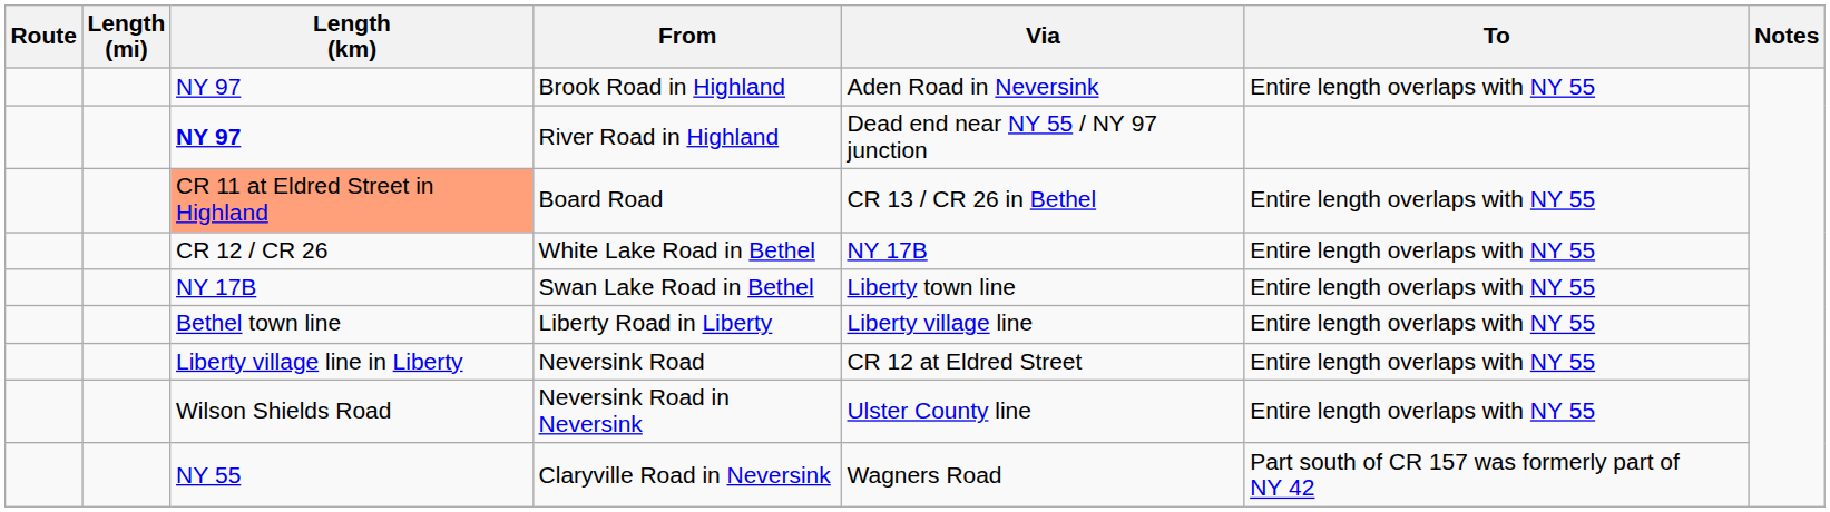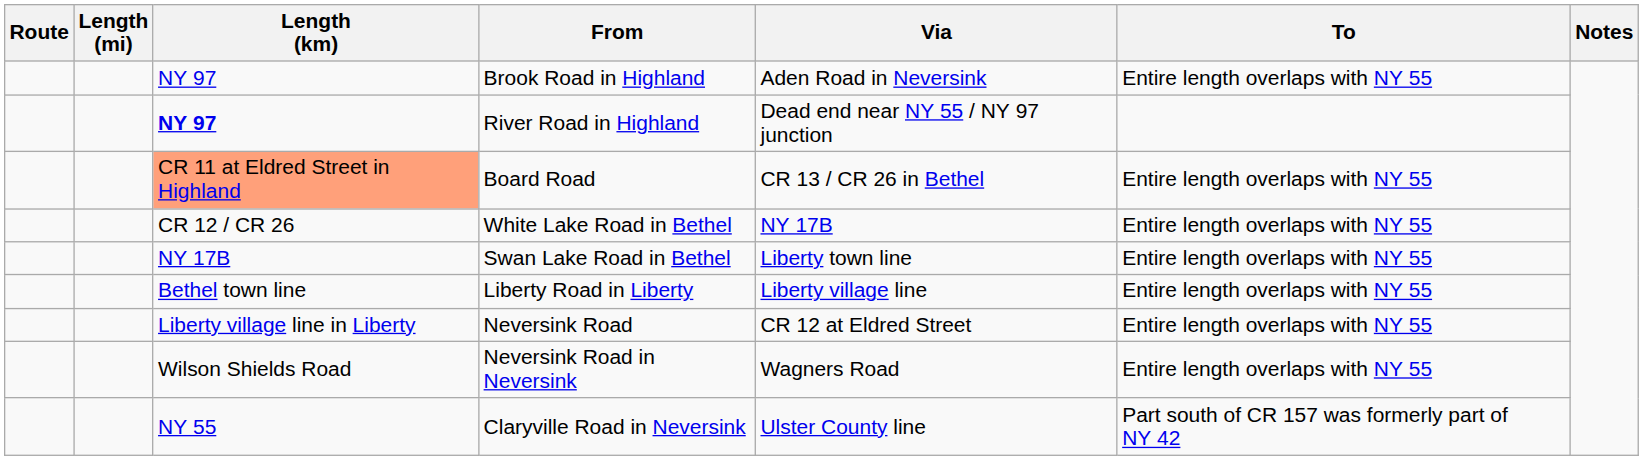 <table class="wikitable sortable">
 <tr>
 <th>Route</th>
 <th>Length<br>(mi)</th>
 <th>Length<br>(km)</th>
 <th class="unsortable">From</th>
 <th class="unsortable">Via</th>
 <th class="unsortable">To</th>
 <th class="unsortable">Notes</th>
 </tr>
 <tr>
 <td id="11"></td>
 <td></td>
 <td><a href='#'>NY&nbsp;97</a></td>
 <td>Brook Road in <a href='#'>Highland</a></td>
 <td>Aden Road in <a href='#'>Neversink</a></td>
 <td>Entire length overlaps with <a href='#'>NY&nbsp;55</a></td>
 </tr>
 <tr>
 <td id="11A"></td>
 <td></td>
 <td><strong><a href='#'>NY&nbsp;97</a></strong></td>
 <td>River Road in <a href='#'>Highland</a></td>
 <td>Dead end near <a href='#'>NY&nbsp;55</a> / NY 97 junction</td>
 <td></td>
 </tr>
 <tr>
 <td id="12"></td>
 <td></td>
 <td style="background: lightsalmon;">CR 11 at Eldred Street in <a href='#'>Highland</a></td>
 <td>Board Road</td>
 <td>CR 13 / CR 26 in <a href='#'>Bethel</a></td>
 <td>Entire length overlaps with <a href='#'>NY&nbsp;55</a></td>
 </tr>
 <tr>
 <td id="13"></td>
 <td></td>
 <td>CR 12 / CR 26</td>
 <td>White Lake Road in <a href='#'>Bethel</a></td>
 <td><a href='#'>NY&nbsp;17B</a></td>
 <td>Entire length overlaps with <a href='#'>NY&nbsp;55</a></td>
 </tr>
 <tr>
 <td id="14"></td>
 <td></td>
 <td><a href='#'>NY&nbsp;17B</a></td>
 <td>Swan Lake Road in <a href='#'>Bethel</a></td>
 <td><a href='#'>Liberty</a> town line</td>
 <td>Entire length overlaps with <a href='#'>NY&nbsp;55</a></td>
 </tr>
 <tr>
 <td id="15"></td>
 <td></td>
 <td><a href='#'>Bethel</a> town line</td>
 <td>Liberty Road in <a href='#'>Liberty</a></td>
 <td><a href='#'>Liberty village</a> line</td>
 <td>Entire length overlaps with <a href='#'>NY&nbsp;55</a></td>
 </tr>
 <tr>
 <td id="16"></td>
 <td></td>
 <td><a href='#'>Liberty village</a> line in <a href='#'>Liberty</a></td>
 <td>Neversink Road</td>
 <td>CR 12 at Eldred Street</td>
 <td>Entire length overlaps with <a href='#'>NY&nbsp;55</a></td>
 </tr>
 <tr>
 <td id="17"></td>
 <td></td>
 <td>Wilson Shields Road</td>
 <td>Neversink Road in <a href='#'>Neversink</a></td>
-<td><a href='#'>Ulster County</a> line</td>
+<td>Wagners Road</td>
 <td>Entire length overlaps with <a href='#'>NY&nbsp;55</a></td>
 </tr>
 <tr>
 <td id="19"></td>
 <td></td>
 <td><a href='#'>NY&nbsp;55</a></td>
 <td>Claryville Road in <a href='#'>Neversink</a></td>
-<td>Wagners Road</td>
+<td><a href='#'>Ulster County</a> line</td>
 <td>Part south of CR 157 was formerly part of <a href='#'>NY&nbsp;42</a></td>
 </tr>
 </table>
